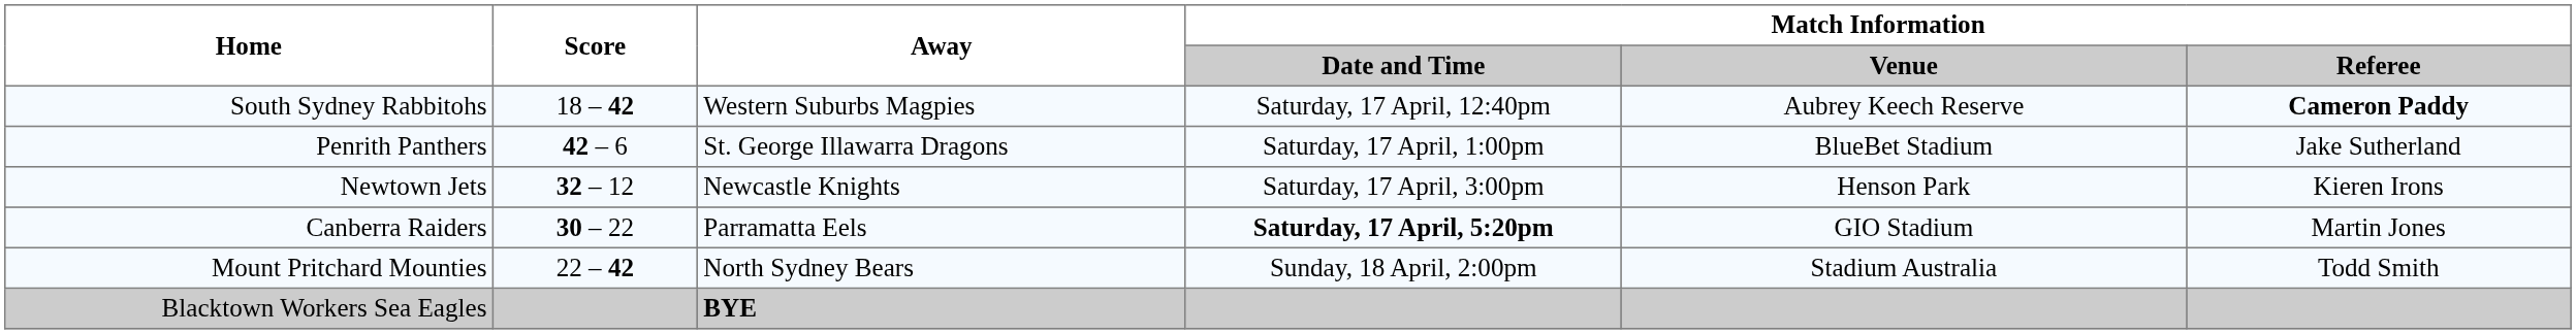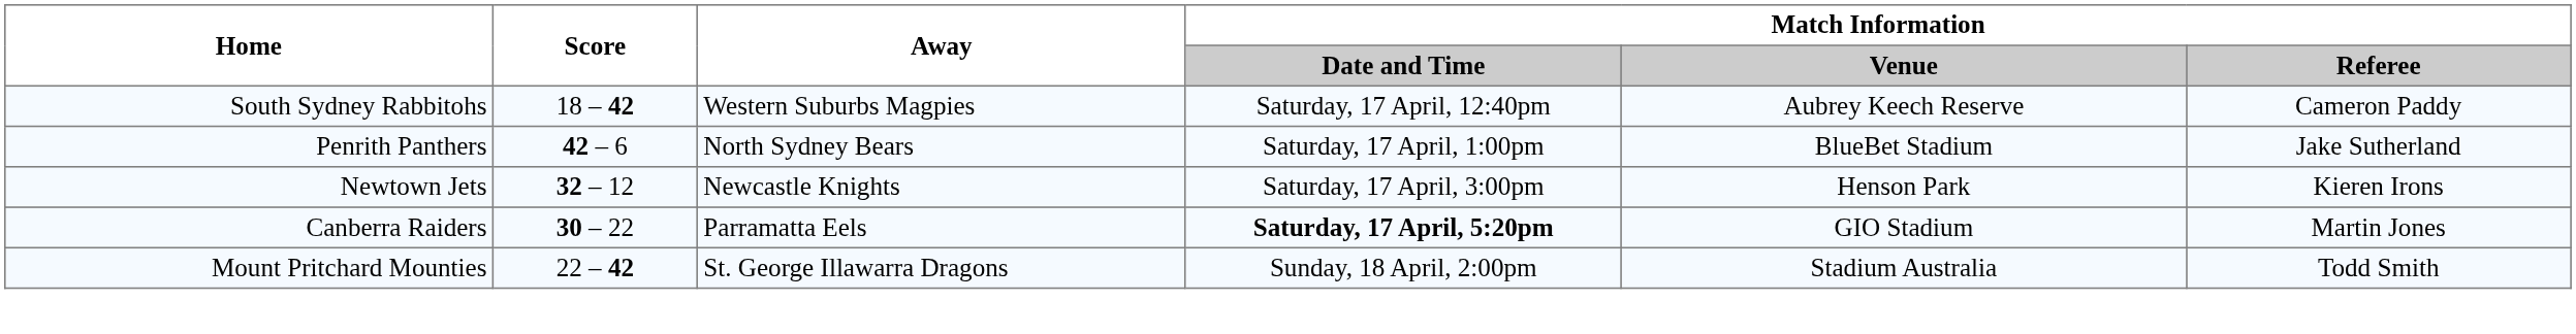 <table border="1" cellpadding="3" cellspacing="0" width="100%" style="border-collapse:collapse;  text-align:center;">
 <tr>
 <th rowspan="2" width="19%">Home</th>
 <th rowspan="2" width="8%">Score</th>
 <th rowspan="2" width="19%">Away</th>
 <th colspan="3">Match Information</th>
 </tr>
 <tr bgcolor="#CCCCCC">
 <th width="17%">Date and Time</th>
 <th width="22%">Venue</th>
 <th width="50%">Referee</th>
 </tr>
 <tr style="text-align:center; background:#f5faff;">
 <td align="right">South Sydney Rabbitohs </td>
 <td>18 – <strong>42</strong></td>
 <td align="left"> Western Suburbs Magpies</td>
 <td>Saturday, 17 April, 12:40pm</td>
 <td>Aubrey Keech Reserve</td>
-<td><strong>Cameron Paddy</strong></td>
+<td>Cameron Paddy</td>
 </tr>
 <tr style="text-align:center; background:#f5faff;">
 <td align="right">Penrith Panthers </td>
 <td><strong>42</strong> – 6</td>
-<td align="left"> St. George Illawarra Dragons</td>
+<td align="left"> North Sydney Bears</td>
 <td>Saturday, 17 April, 1:00pm</td>
 <td>BlueBet Stadium</td>
 <td>Jake Sutherland</td>
 </tr>
 <tr style="text-align:center; background:#f5faff;">
 <td align="right">Newtown Jets </td>
 <td><strong>32</strong> – 12</td>
 <td align="left"> Newcastle Knights</td>
 <td>Saturday, 17 April, 3:00pm</td>
 <td>Henson Park</td>
 <td>Kieren Irons</td>
 </tr>
 <tr style="text-align:center; background:#f5faff;">
 <td align="right">Canberra Raiders </td>
 <td><strong>30</strong> – 22</td>
 <td align="left"> Parramatta Eels</td>
 <td><strong>Saturday, 17 April, 5:20pm</strong></td>
 <td>GIO Stadium</td>
 <td>Martin Jones</td>
 </tr>
 <tr style="text-align:center; background:#f5faff;">
 <td align="right">Mount Pritchard Mounties </td>
 <td>22 – <strong>42</strong></td>
-<td align="left"> North Sydney Bears</td>
+<td align="left"> St. George Illawarra Dragons</td>
 <td>Sunday, 18 April, 2:00pm</td>
 <td>Stadium Australia</td>
 <td>Todd Smith</td>
 </tr>
-<tr style="text-align:center; background:#CCCCCC;">
-<td align="right">Blacktown Workers Sea Eagles </td>
-<td></td>
-<td align="left"><strong>BYE</strong></td>
-<td></td>
-<td></td>
-<td></td>
-</tr>
 </table>
